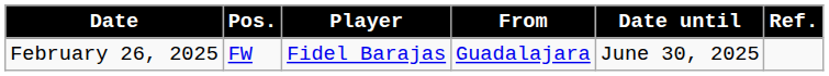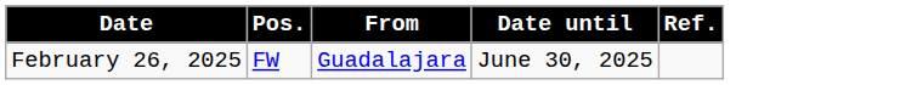 <table class="wikitable plainrowheaders sortable">
 <tr>
 <th style="background:#000000; color:#FFFFFF;">Date</th>
 <th style="background:#000000; color:#FFFFFF;">Pos.</th>
-<th style="background:#000000; color:#FFFFFF;">Player</th>
 <th style="background:#000000; color:#FFFFFF;">From</th>
 <th style="background:#000000; color:#FFFFFF;">Date until</th>
 <th style="background:#000000; color:#FFFFFF;">Ref.</th>
 </tr>
 <tr>
 <td>February 26, 2025</td>
 <td><a href='#'>FW</a></td>
-<td align="left"> <a href='#'>Fidel Barajas</a></td>
 <td align="left"> <a href='#'>Guadalajara</a></td>
 <td>June 30, 2025</td>
 <td></td>
 </tr>
 </table>
